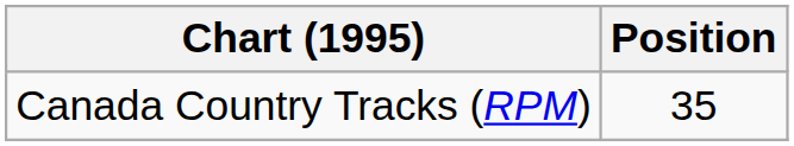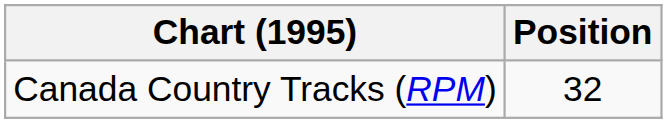 <table class="wikitable sortable">
 <tr>
 <th scope="col">Chart (1995)</th>
 <th scope="col">Position</th>
 </tr>
 <tr>
 <td>Canada Country Tracks (<em><a href='#'>RPM</a></em>)</td>
-<td align="center">35</td>
+<td align="center">32</td>
 </tr>
 </table>
